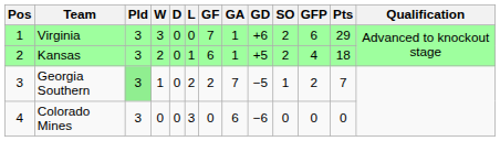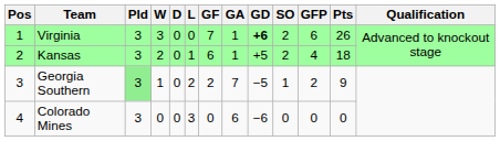 <table class="wikitable" style="text-align:center">
 <tr>
 <th>Pos</th>
 <th>Team</th>
 <th>Pld</th>
 <th>W</th>
 <th>D</th>
 <th>L</th>
 <th>GF</th>
 <th>GA</th>
 <th>GD</th>
 <th>SO</th>
 <th>GFP</th>
 <th>Pts</th>
 <th>Qualification</th>
 </tr>
 <tr bgcolor="#9eff9e">
 <td>1</td>
 <td style="text-align:left">Virginia</td>
 <td>3</td>
 <td>3</td>
 <td>0</td>
 <td>0</td>
 <td>7</td>
 <td>1</td>
-<td>+6</td>
+<td><strong>+6</strong></td>
 <td>2</td>
 <td>6</td>
-<td>29</td>
+<td>26</td>
 <td rowspan="2">Advanced to knockout stage</td>
 </tr>
 <tr bgcolor="#9eff9e">
 <td>2</td>
 <td style="text-align:left">Kansas</td>
 <td>3</td>
 <td>2</td>
 <td>0</td>
 <td>1</td>
 <td>6</td>
 <td>1</td>
 <td>+5</td>
 <td>2</td>
 <td>4</td>
 <td>18</td>
 </tr>
 <tr>
 <td>3</td>
 <td style="text-align:left">Georgia Southern</td>
 <td style="background: lightgreen;">3</td>
 <td>1</td>
 <td>0</td>
 <td>2</td>
 <td>2</td>
 <td>7</td>
 <td>−5</td>
 <td>1</td>
 <td>2</td>
-<td>7</td>
+<td>9</td>
 <td rowspan="2"></td>
 </tr>
 <tr>
 <td>4</td>
 <td style="text-align:left">Colorado Mines</td>
 <td>3</td>
 <td>0</td>
 <td>0</td>
 <td>3</td>
 <td>0</td>
 <td>6</td>
 <td>−6</td>
 <td>0</td>
 <td>0</td>
 <td>0</td>
 </tr>
 </table>
